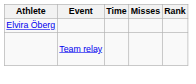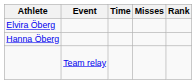 <table class="wikitable" style="font-size:90%">
 <tr>
 <th>Athlete</th>
 <th>Event</th>
 <th>Time</th>
 <th>Misses</th>
 <th>Rank</th>
 </tr>
 <tr align="center">
 <td align="left"><a href='#'>Elvira Öberg</a></td>
 <td align="left"></td>
 <td></td>
 <td></td>
 <td></td>
 </tr>
 <tr align="center">
+<td align="left"><a href='#'>Hanna Öberg</a></td>
+<td align="left"></td>
+<td></td>
+<td></td>
+<td></td>
+</tr>
+<tr align="center">
 <td align=left><br><br><br></td>
 <td align=left><a href='#'>Team relay</a></td>
 <td></td>
 <td></td>
 <td></td>
 </tr>
 </table>
